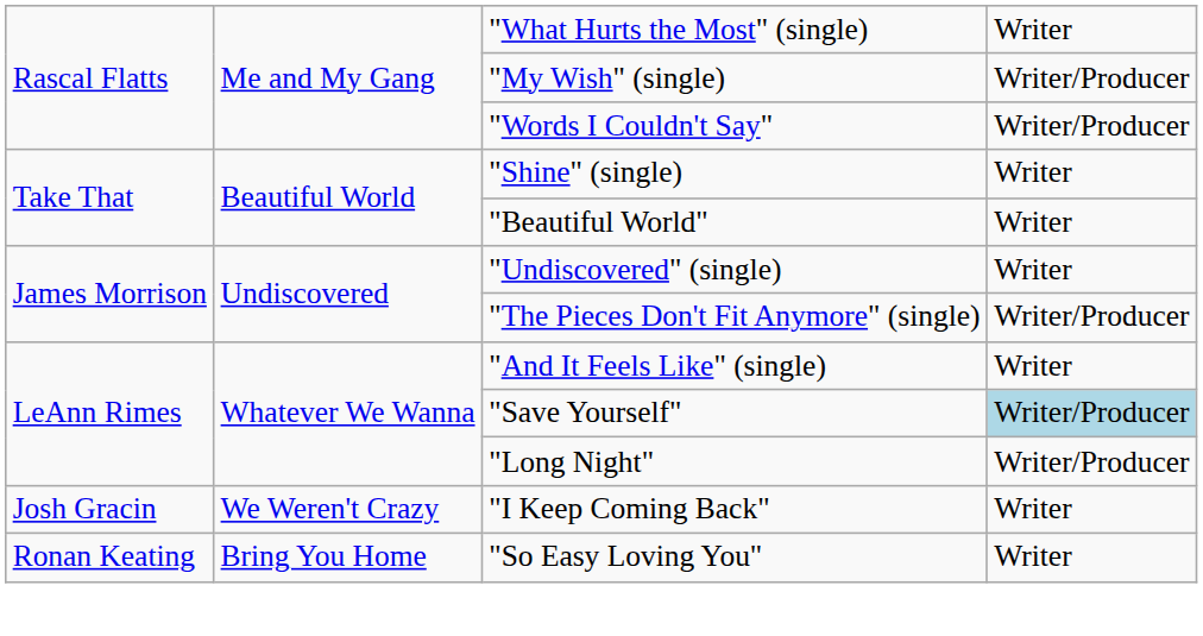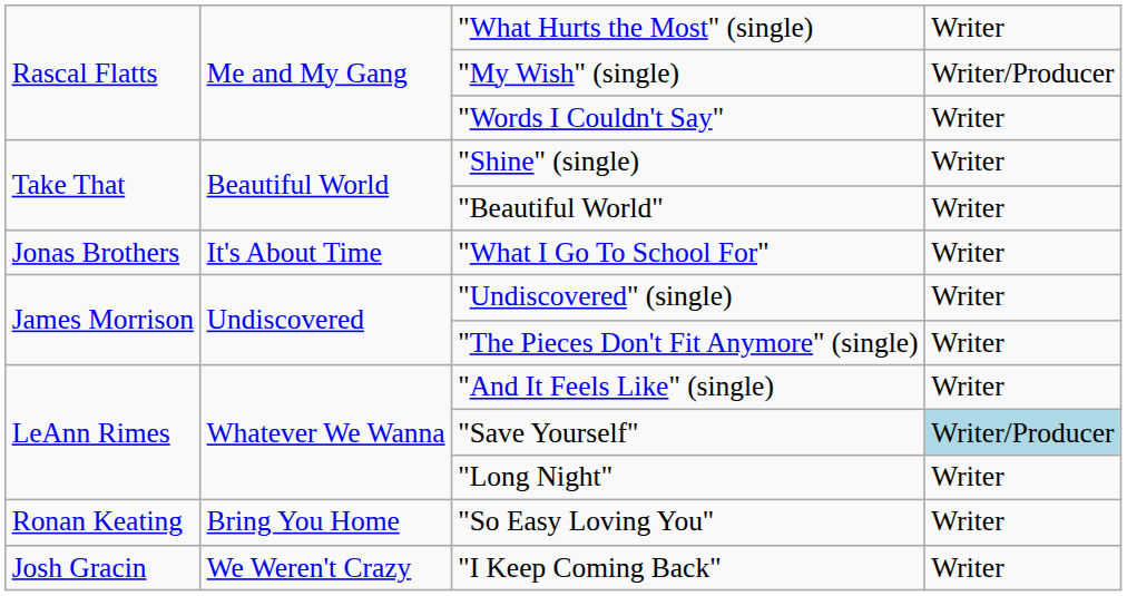 <table class="wikitable">
 <tr>
 <td rowspan="3"><a href='#'>Rascal Flatts</a></td>
 <td rowspan="3"><a href='#'>Me and My Gang</a></td>
 <td>"<a href='#'>What Hurts the Most</a>" (single)</td>
 <td>Writer</td>
 </tr>
 <tr>
 <td>"<a href='#'>My Wish</a>" (single)</td>
 <td>Writer/Producer</td>
 </tr>
 <tr>
 <td>"<a href='#'>Words I Couldn't Say</a>"</td>
-<td>Writer/Producer</td>
+<td>Writer</td>
 </tr>
 <tr>
 <td rowspan="2"><a href='#'>Take That</a></td>
 <td rowspan="2"><a href='#'>Beautiful World</a></td>
 <td>"<a href='#'>Shine</a>" (single)</td>
 <td>Writer</td>
 </tr>
 <tr>
 <td>"Beautiful World"</td>
 <td>Writer</td>
 </tr>
 <tr>
+<td><a href='#'>Jonas Brothers</a></td>
+<td><a href='#'>It's About Time</a></td>
+<td>"<a href='#'>What I Go To School For</a>"</td>
+<td>Writer</td>
+</tr>
+<tr>
 <td rowspan="2"><a href='#'>James Morrison</a></td>
 <td rowspan="2"><a href='#'>Undiscovered</a></td>
 <td>"<a href='#'>Undiscovered</a>" (single)</td>
 <td>Writer</td>
 </tr>
 <tr>
 <td>"<a href='#'>The Pieces Don't Fit Anymore</a>" (single)</td>
-<td>Writer/Producer</td>
+<td>Writer</td>
 </tr>
 <tr>
 <td rowspan="3"><a href='#'>LeAnn Rimes</a></td>
 <td rowspan="3"><a href='#'>Whatever We Wanna</a></td>
 <td>"<a href='#'>And It Feels Like</a>" (single)</td>
 <td>Writer</td>
 </tr>
 <tr>
 <td>"Save Yourself"</td>
 <td style="background: lightblue;">Writer/Producer</td>
 </tr>
 <tr>
 <td>"Long Night"</td>
-<td>Writer/Producer</td>
-</tr>
-<tr>
-<td><a href='#'>Josh Gracin</a></td>
-<td><a href='#'>We Weren't Crazy</a></td>
-<td>"I Keep Coming Back"</td>
 <td>Writer</td>
 </tr>
 <tr>
 <td><a href='#'>Ronan Keating</a></td>
 <td><a href='#'>Bring You Home</a></td>
 <td>"So Easy Loving You"</td>
 <td>Writer</td>
 </tr>
+<tr>
+<td><a href='#'>Josh Gracin</a></td>
+<td><a href='#'>We Weren't Crazy</a></td>
+<td>"I Keep Coming Back"</td>
+<td>Writer</td>
+</tr>
 </table>
